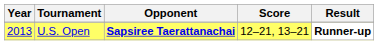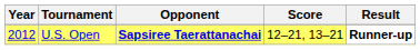 <table class="sortable wikitable" style="font-size: 95%;">
 <tr>
 <th>Year</th>
 <th>Tournament</th>
 <th>Opponent</th>
 <th>Score</th>
 <th>Result</th>
 </tr>
 <tr>
 </tr>
 <tr style="background:#FFFF67">
-<td align="center"><a href='#'>2013</a></td>
+<td align="center"><a href='#'>2012</a></td>
 <td align="left"><a href='#'>U.S. Open</a></td>
 <td align="left"><strong> <a href='#'>Sapsiree Taerattanachai</a></strong></td>
 <td align="left">12–21, 13–21</td>
 <td style="text-align:left; background:white"> <strong>Runner-up</strong></td>
 </tr>
 </table>
